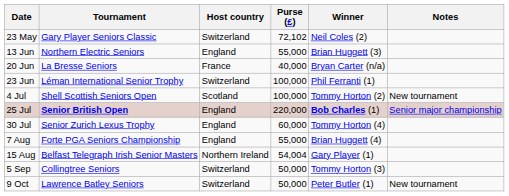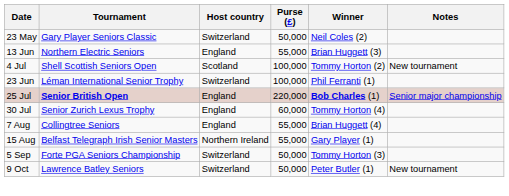 <table class="wikitable" style="font-size:95%">
 <tr>
 <th>Date</th>
 <th>Tournament</th>
 <th>Host country</th>
 <th>Purse<br>(<a href='#'>£</a>)</th>
 <th>Winner</th>
 <th>Notes</th>
 </tr>
 <tr>
 <td>23 May</td>
 <td><a href='#'>Gary Player Seniors Classic</a></td>
 <td>Switzerland</td>
-<td align=right>72,102</td>
+<td align=right>50,000</td>
 <td> <a href='#'>Neil Coles</a> (2)</td>
 <td></td>
 </tr>
 <tr>
 <td>13 Jun</td>
 <td><a href='#'>Northern Electric Seniors</a></td>
 <td>England</td>
 <td align=right>55,000</td>
 <td> <a href='#'>Brian Huggett</a> (3)</td>
 <td></td>
 </tr>
 <tr>
-<td>20 Jun</td>
-<td><a href='#'>La Bresse Seniors</a></td>
-<td>France</td>
-<td align=right>40,000</td>
-<td> <a href='#'>Bryan Carter</a> (n/a)</td>
-<td></td>
+<td>4 Jul</td>
+<td><a href='#'>Shell Scottish Seniors Open</a></td>
+<td>Scotland</td>
+<td align=right>100,000</td>
+<td> <a href='#'>Tommy Horton</a> (2)</td>
+<td>New tournament</td>
 </tr>
 <tr>
 <td>23 Jun</td>
 <td><a href='#'>Léman International Senior Trophy</a></td>
 <td>Switzerland</td>
 <td align=right>100,000</td>
 <td> <a href='#'>Phil Ferranti</a> (1)</td>
 <td></td>
-</tr>
-<tr>
-<td>4 Jul</td>
-<td><a href='#'>Shell Scottish Seniors Open</a></td>
-<td>Scotland</td>
-<td align=right>100,000</td>
-<td> <a href='#'>Tommy Horton</a> (2)</td>
-<td>New tournament</td>
 </tr>
 <tr style="background:#e5d1cb;">
 <td>25 Jul</td>
 <td><strong><a href='#'>Senior British Open</a></strong></td>
 <td>England</td>
 <td align=right>220,000</td>
 <td> <strong><a href='#'>Bob Charles</a></strong> (1)</td>
 <td><a href='#'>Senior major championship</a></td>
 </tr>
 <tr>
 <td>30 Jul</td>
 <td><a href='#'>Senior Zurich Lexus Trophy</a></td>
 <td>England</td>
 <td align=right>60,000</td>
 <td> <a href='#'>Tommy Horton</a> (4)</td>
 <td></td>
 </tr>
 <tr>
 <td>7 Aug</td>
-<td><a href='#'>Forte PGA Seniors Championship</a></td>
+<td><a href='#'>Collingtree Seniors</a></td>
 <td>England</td>
 <td align=right>55,000</td>
 <td> <a href='#'>Brian Huggett</a> (4)</td>
 <td></td>
 </tr>
 <tr>
 <td>15 Aug</td>
 <td><a href='#'>Belfast Telegraph Irish Senior Masters</a></td>
 <td>Northern Ireland</td>
-<td align=right>54,004</td>
+<td align=right>55,000</td>
 <td> <a href='#'>Gary Player</a> (1)</td>
 <td></td>
 </tr>
 <tr>
 <td>5 Sep</td>
-<td><a href='#'>Collingtree Seniors</a></td>
+<td><a href='#'>Forte PGA Seniors Championship</a></td>
 <td>Switzerland</td>
 <td align=right>50,000</td>
 <td> <a href='#'>Tommy Horton</a> (3)</td>
 <td></td>
 </tr>
 <tr>
 <td>9 Oct</td>
 <td><a href='#'>Lawrence Batley Seniors</a></td>
 <td>Switzerland</td>
 <td align=right>50,000</td>
 <td> <a href='#'>Peter Butler</a> (1)</td>
 <td>New tournament</td>
 </tr>
 </table>
